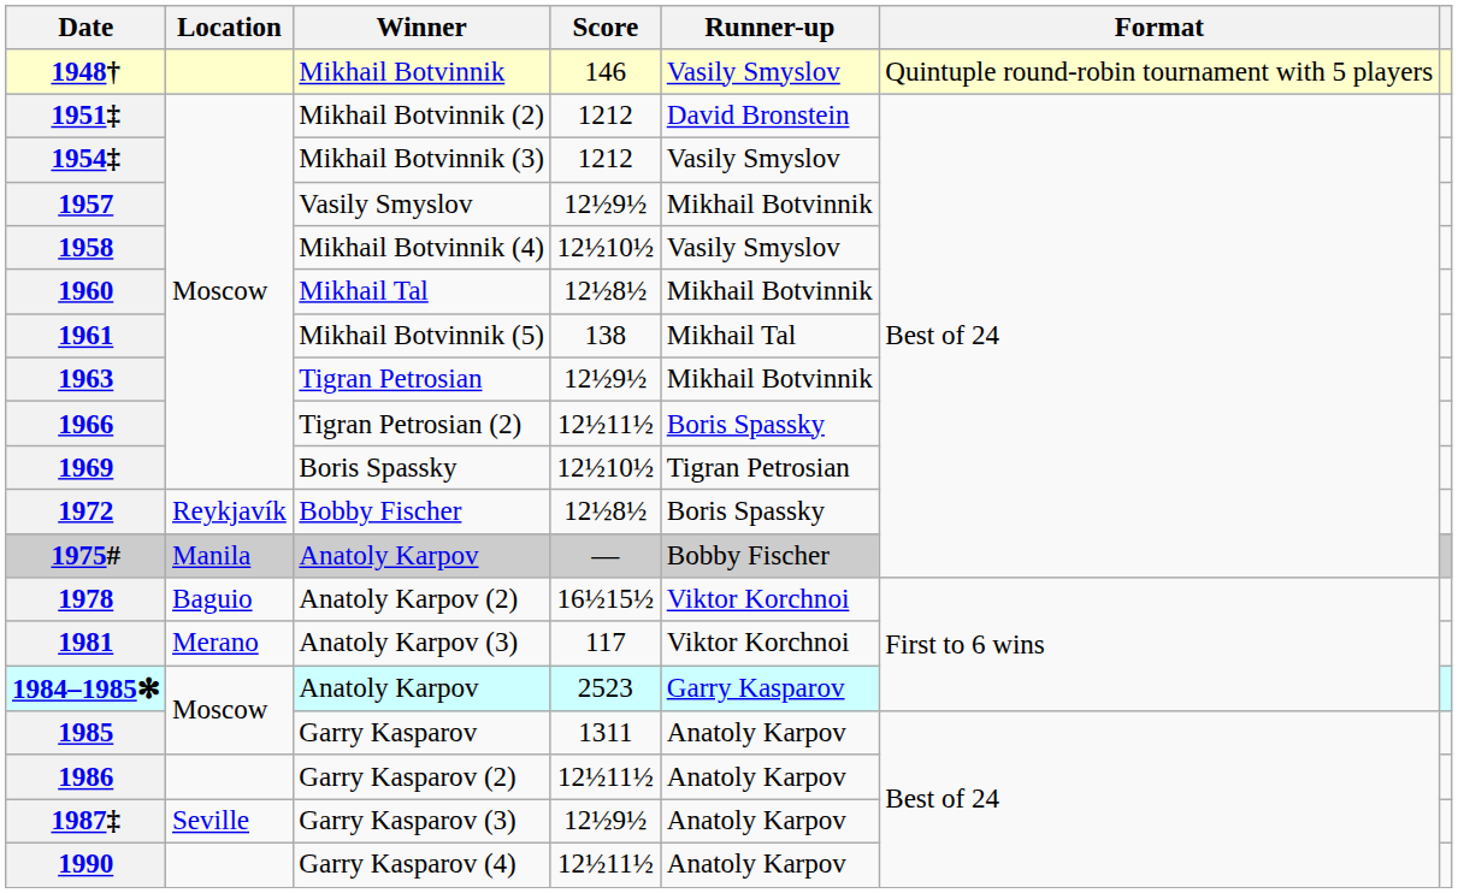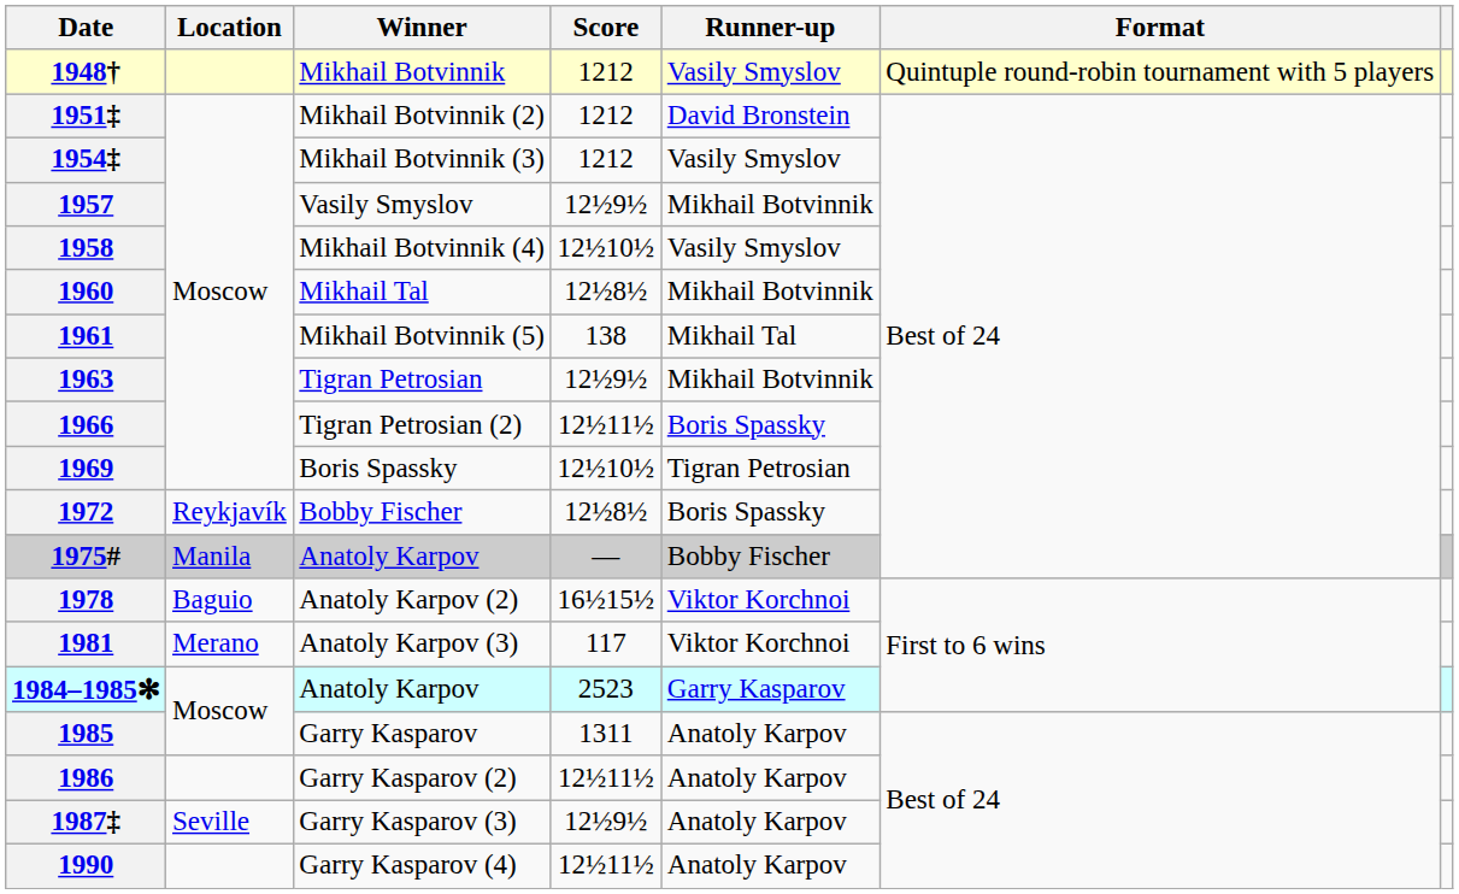 <table class="wikitable sortable">
 <tr>
 <th scope="col">Date</th>
 <th scope="col" class="unsortable">Location</th>
 <th scope="col">Winner</th>
 <th scope="col" class="unsortable">Score</th>
 <th scope="col">Runner-up</th>
 <th scope="col" class="unsortable">Format</th>
 <th scope="col" class="unsortable"></th>
 </tr>
 <tr style="background-color:#ffc">
 <th scope="row" style="background-color:#ffc"><a href='#'>1948</a>†</th>
 <td></td>
 <td data-sort-value="Botvinnik, Mikhail"> <a href='#'>Mikhail Botvinnik</a></td>
-<td style="text-align:center">146</td>
+<td style="text-align:center">1212</td>
 <td data-sort-value="Smyslov, Vasily"> <a href='#'>Vasily Smyslov</a></td>
 <td>Quintuple round-robin tournament with 5 players</td>
 <td></td>
 </tr>
 <tr>
 <th scope="row"><a href='#'>1951</a>‡</th>
 <td rowspan="9"> Moscow</td>
 <td data-sort-value="Botvinnik, Mikhail"> Mikhail Botvinnik (2)</td>
 <td style="text-align:center">1212</td>
 <td data-sort-value="Bronstein, David"> <a href='#'>David Bronstein</a></td>
 <td rowspan="11" data-sort-value="24">Best of 24</td>
 <td></td>
 </tr>
 <tr>
 <th scope="row"><a href='#'>1954</a>‡</th>
 <td data-sort-value="Botvinnik, Mikhail"> Mikhail Botvinnik (3)</td>
 <td style="text-align:center">1212</td>
 <td data-sort-value="Smyslov, Vasily"> Vasily Smyslov</td>
 <td></td>
 </tr>
 <tr>
 <th scope="row"><a href='#'>1957</a></th>
 <td data-sort-value="Smyslov, Vasily"> Vasily Smyslov</td>
 <td style="text-align:center">12½9½</td>
 <td data-sort-value="Botvinnik, Mikhail"> Mikhail Botvinnik</td>
 <td></td>
 </tr>
 <tr>
 <th scope="row"><a href='#'>1958</a></th>
 <td data-sort-value="Botvinnik, Mikhail"> Mikhail Botvinnik (4)</td>
 <td style="text-align:center">12½10½</td>
 <td> Vasily Smyslov</td>
 <td></td>
 </tr>
 <tr>
 <th scope="row"><a href='#'>1960</a></th>
 <td data-sort-value="Tal, Mikhail"> <a href='#'>Mikhail Tal</a></td>
 <td style="text-align:center">12½8½</td>
 <td data-sort-value="Botvinnik, Mikhail"> Mikhail Botvinnik</td>
 <td></td>
 </tr>
 <tr>
 <th scope="row"><a href='#'>1961</a></th>
 <td data-sort-value="Botvinnik, Mikhail"> Mikhail Botvinnik (5)</td>
 <td style="text-align:center">138</td>
 <td data-sort-value="Tal, Mikhail"> Mikhail Tal</td>
 <td></td>
 </tr>
 <tr>
 <th scope="row"><a href='#'>1963</a></th>
 <td data-sort-value="Petrosian, Tigran"> <a href='#'>Tigran Petrosian</a></td>
 <td style="text-align:center">12½9½</td>
 <td data-sort-value="Botvinnik, Mikhail"> Mikhail Botvinnik</td>
 <td></td>
 </tr>
 <tr>
 <th scope="row"><a href='#'>1966</a></th>
 <td data-sort-value="Petrosian, Tigran"> Tigran Petrosian (2)</td>
 <td style="text-align:center">12½11½</td>
 <td data-sort-value="Spassky, Boris"> <a href='#'>Boris Spassky</a></td>
 <td></td>
 </tr>
 <tr>
 <th scope="row"><a href='#'>1969</a></th>
 <td data-sort-value="Spassky, Boris"> Boris Spassky</td>
 <td style="text-align:center">12½10½</td>
 <td data-sort-value="Petrosian, Tigran"> Tigran Petrosian</td>
 <td></td>
 </tr>
 <tr>
 <th scope="row"><a href='#'>1972</a></th>
 <td> <a href='#'>Reykjavík</a></td>
 <td data-sort-value="Fischer, Bobby"> <a href='#'>Bobby Fischer</a></td>
 <td style="text-align:center">12½8½</td>
 <td data-sort-value="Spassky, Boris"> Boris Spassky</td>
 <td></td>
 </tr>
 <tr style="background-color:#ccc">
 <th scope="row" style="background-color:#ccc"><a href='#'>1975</a>#</th>
 <td> <a href='#'>Manila</a></td>
 <td data-sort-value="Karpov, Anatoly"> <a href='#'>Anatoly Karpov</a></td>
 <td data-sort-value="" style="vertical-align:middle;text-align:center" class="table-na">—</td>
 <td data-sort-value="Fischer, Bobby"> Bobby Fischer</td>
 <td></td>
 </tr>
 <tr>
 <th scope="row"><a href='#'>1978</a></th>
 <td> <a href='#'>Baguio</a></td>
 <td data-sort-value="Karpov, Anatoly"> Anatoly Karpov (2)</td>
 <td style="text-align:center">16½15½</td>
 <td data-sort-value="Korchnoi, Viktor"> <a href='#'>Viktor Korchnoi</a></td>
 <td rowspan="3">First to 6 wins</td>
 <td></td>
 </tr>
 <tr>
 <th scope="row"><a href='#'>1981</a></th>
 <td> <a href='#'>Merano</a></td>
 <td data-sort-value="Karpov, Anatoly"> Anatoly Karpov (3)</td>
 <td style="text-align:center">117</td>
 <td data-sort-value="Korchnoi, Viktor"> Viktor Korchnoi</td>
 <td></td>
 </tr>
 <tr>
 <th style="background-color:#cff" scope="row"><a href='#'>1984–1985</a>✻</th>
 <td style="text-align:left" rowspan="2"> Moscow</td>
 <td style="background-color:#cff" data-sort-value="Karpov, Anatoly"> Anatoly Karpov</td>
 <td style="text-align:center; background-color:#cff">2523</td>
 <td style="background-color:#cff" data-sort-value="Kasparov, Garry"> <a href='#'>Garry Kasparov</a></td>
 <td style="background-color:#cff"></td>
 </tr>
 <tr>
 <th scope="row"><a href='#'>1985</a></th>
 <td data-sort-value="Kasparov, Garry"> Garry Kasparov</td>
 <td style="text-align:center">1311</td>
 <td data-sort-value="Karpov, Anatoly"> Anatoly Karpov</td>
 <td rowspan="4">Best of 24</td>
 <td></td>
 </tr>
 <tr>
 <th scope="row"><a href='#'>1986</a></th>
 <td></td>
 <td data-sort-value="Kasparov, Garry"> Garry Kasparov (2)</td>
 <td style="text-align:center">12½11½</td>
 <td data-sort-value="Karpov, Anatoly"> Anatoly Karpov</td>
 <td></td>
 </tr>
 <tr>
 <th scope="row"><a href='#'>1987</a>‡</th>
 <td> <a href='#'>Seville</a></td>
 <td data-sort-value="Kasparov, Garry"> Garry Kasparov (3)</td>
 <td style="text-align:center">12½9½</td>
 <td data-sort-value="Karpov, Anatoly"> Anatoly Karpov</td>
 <td></td>
 </tr>
 <tr>
 <th scope="row"><a href='#'>1990</a></th>
 <td></td>
 <td data-sort-value="Kasparov, Garry"> Garry Kasparov (4)</td>
 <td style="text-align:center">12½11½</td>
 <td data-sort-value="Karpov, Anatoly"> Anatoly Karpov</td>
 <td></td>
 </tr>
 </table>
